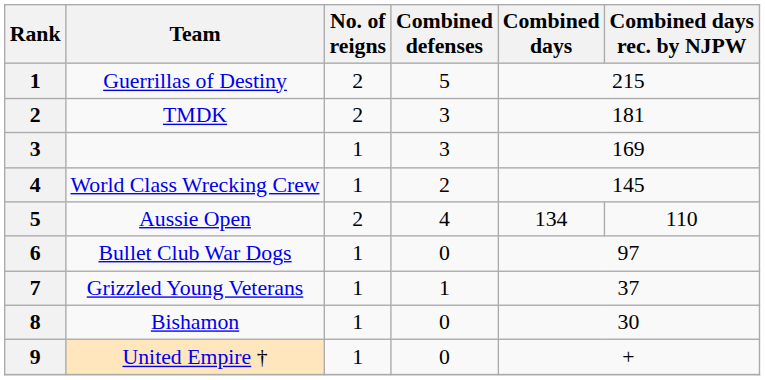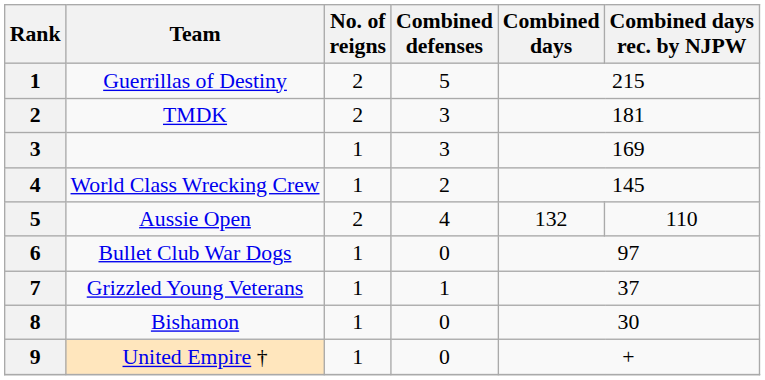 <table class="wikitable sortable" style="text-align: center">
 <tr>
 <th>Rank</th>
 <th>Team</th>
 <th>No. of<br>reigns</th>
 <th>Combined<br>defenses</th>
 <th>Combined<br>days</th>
 <th>Combined days<br>rec. by NJPW</th>
 </tr>
 <tr>
 <th>1</th>
 <td><a href='#'>Guerrillas of Destiny</a><br></td>
 <td>2</td>
 <td>5</td>
 <td colspan="2">215</td>
 </tr>
 <tr>
 <th>2</th>
 <td><a href='#'>TMDK</a> <br></td>
 <td>2</td>
 <td>3</td>
 <td colspan="2">181</td>
 </tr>
 <tr>
 <th>3</th>
 <td><br></td>
 <td>1</td>
 <td>3</td>
 <td colspan="2">169</td>
 </tr>
 <tr>
 <th>4</th>
 <td><a href='#'>World Class Wrecking Crew</a><br></td>
 <td>1</td>
 <td>2</td>
 <td colspan="2">145</td>
 </tr>
 <tr>
 <th>5</th>
 <td><a href='#'>Aussie Open</a><br></td>
 <td>2</td>
 <td>4</td>
-<td>134</td>
+<td>132</td>
 <td>110</td>
 </tr>
 <tr>
 <th>6</th>
 <td><a href='#'>Bullet Club War Dogs</a><br></td>
 <td>1</td>
 <td>0</td>
 <td colspan="2">97</td>
 </tr>
 <tr>
 <th>7</th>
 <td><a href='#'>Grizzled Young Veterans</a><br></td>
 <td>1</td>
 <td>1</td>
 <td colspan="2">37</td>
 </tr>
 <tr>
 <th>8</th>
 <td><a href='#'>Bishamon</a><br></td>
 <td>1</td>
 <td>0</td>
 <td colspan="2">30</td>
 </tr>
 <tr>
 <th>9</th>
 <td style="background-color: #ffe6bd"><a href='#'>United Empire</a> †<br></td>
 <td>1</td>
 <td>0</td>
 <td colspan="2">+</td>
 </tr>
 <tr>
 </tr>
 </table>
